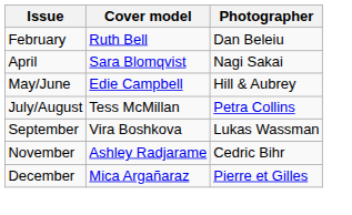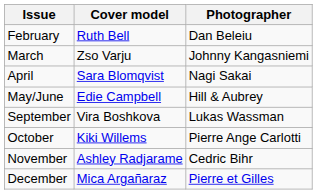 <table class="sortable wikitable">
 <tr>
 <th>Issue</th>
 <th>Cover model</th>
 <th>Photographer</th>
 </tr>
 <tr>
 <td>February</td>
 <td><a href='#'>Ruth Bell</a></td>
 <td>Dan Beleiu</td>
 </tr>
 <tr>
+<td>March</td>
+<td>Zso Varju</td>
+<td>Johnny Kangasniemi</td>
+</tr>
+<tr>
 <td>April</td>
 <td><a href='#'>Sara Blomqvist</a></td>
 <td>Nagi Sakai</td>
 </tr>
 <tr>
 <td>May/June</td>
 <td><a href='#'>Edie Campbell</a></td>
 <td>Hill & Aubrey</td>
 </tr>
 <tr>
-<td>July/August</td>
-<td>Tess McMillan</td>
-<td><a href='#'>Petra Collins</a></td>
-</tr>
-<tr>
 <td>September</td>
 <td>Vira Boshkova</td>
 <td>Lukas Wassman</td>
+</tr>
+<tr>
+<td>October</td>
+<td><a href='#'>Kiki Willems</a></td>
+<td>Pierre Ange Carlotti</td>
 </tr>
 <tr>
 <td>November</td>
 <td><a href='#'>Ashley Radjarame</a></td>
 <td>Cedric Bihr</td>
 </tr>
 <tr>
 <td>December</td>
 <td><a href='#'>Mica Argañaraz</a></td>
 <td><a href='#'>Pierre et Gilles</a></td>
 </tr>
 </table>
